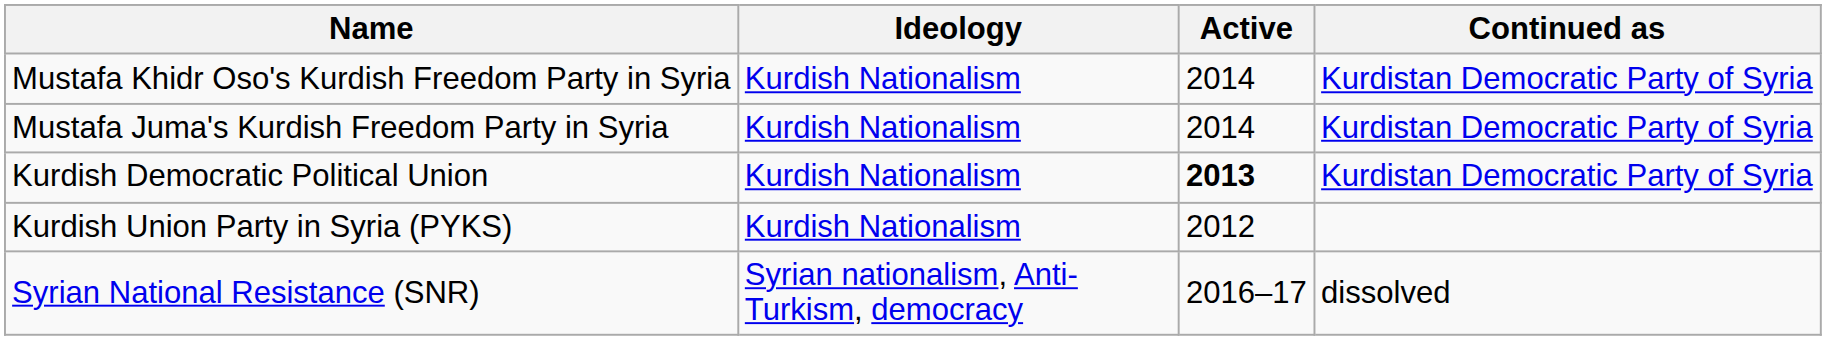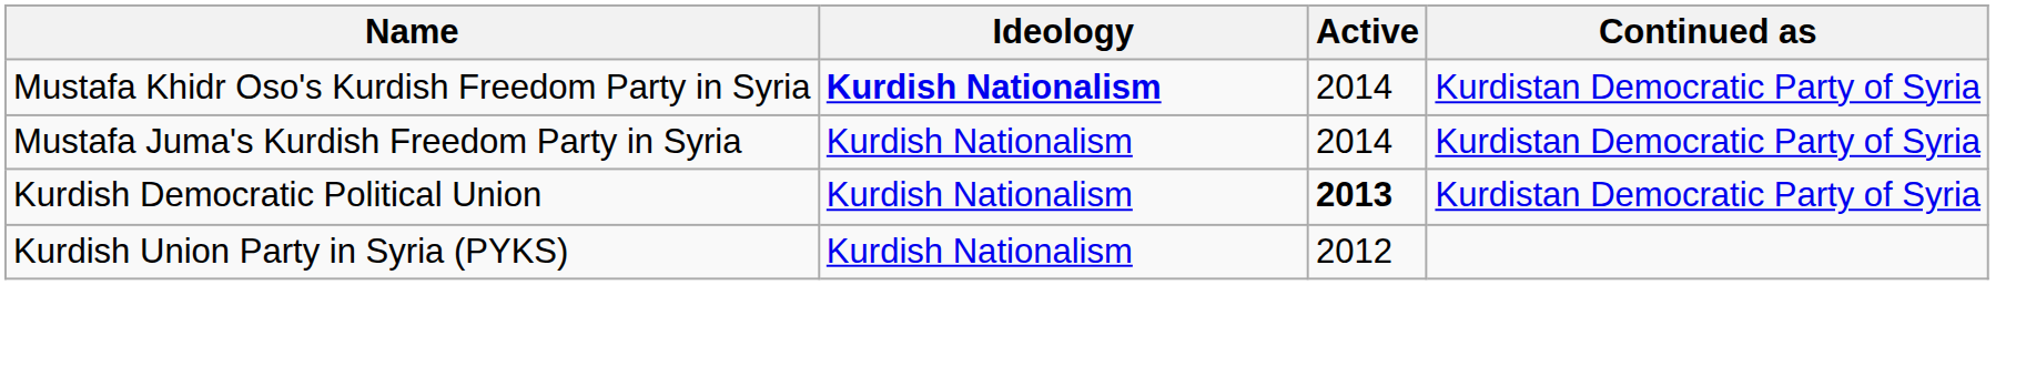 <table class="wikitable sortable">
 <tr ->
 <th>Name</th>
 <th width=220px>Ideology</th>
 <th>Active</th>
 <th>Continued as</th>
 </tr>
 <tr>
 <td>Mustafa Khidr Oso's Kurdish Freedom Party in Syria</td>
-<td><a href='#'>Kurdish Nationalism</a></td>
+<td><strong><a href='#'>Kurdish Nationalism</a></strong></td>
 <td>2014</td>
 <td><a href='#'>Kurdistan Democratic Party of Syria</a></td>
 </tr>
 <tr ->
 <td>Mustafa Juma's Kurdish Freedom Party in Syria</td>
 <td><a href='#'>Kurdish Nationalism</a></td>
 <td>2014</td>
 <td><a href='#'>Kurdistan Democratic Party of Syria</a></td>
 </tr>
 <tr ->
 <td>Kurdish Democratic Political Union</td>
 <td><a href='#'>Kurdish Nationalism</a></td>
 <td><strong>2013</strong></td>
 <td><a href='#'>Kurdistan Democratic Party of Syria</a></td>
 </tr>
 <tr ->
 <td>Kurdish Union Party in Syria (PYKS)</td>
 <td><a href='#'>Kurdish Nationalism</a></td>
 <td>2012</td>
 <td></td>
 </tr>
-<tr ->
-<td><a href='#'>Syrian National Resistance</a> (SNR)</td>
-<td><a href='#'>Syrian nationalism</a>, <a href='#'>Anti-Turkism</a>, <a href='#'>democracy</a></td>
-<td>2016–17</td>
-<td>dissolved</td>
-</tr>
 </table>
